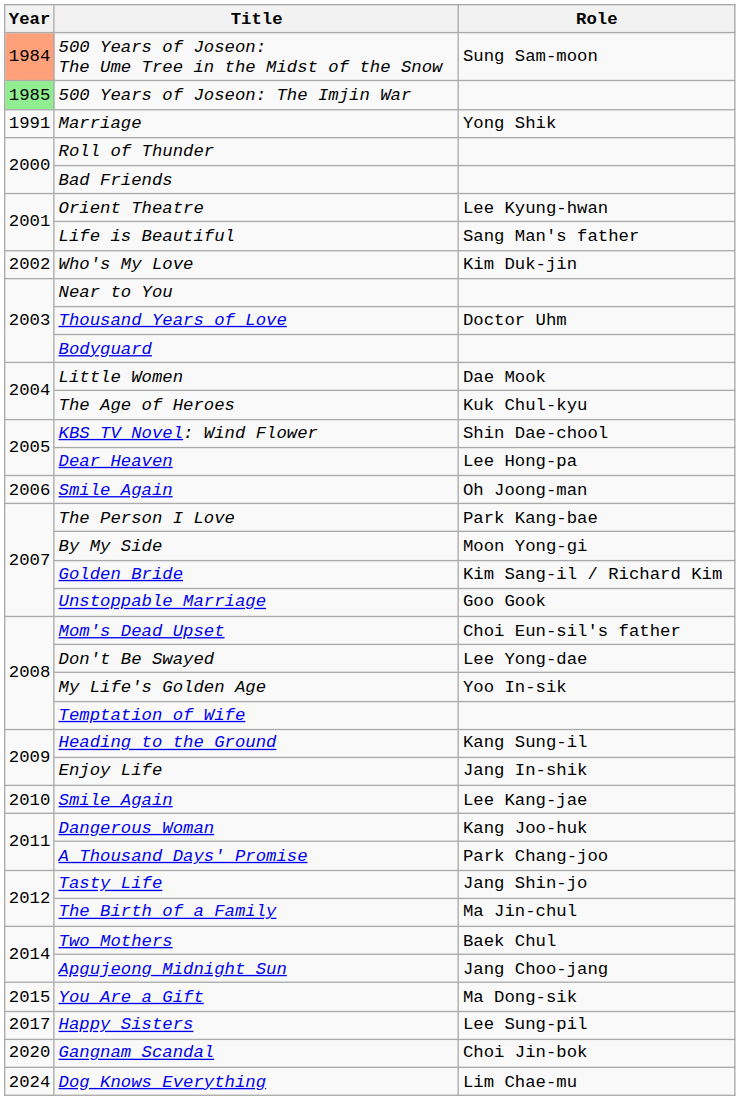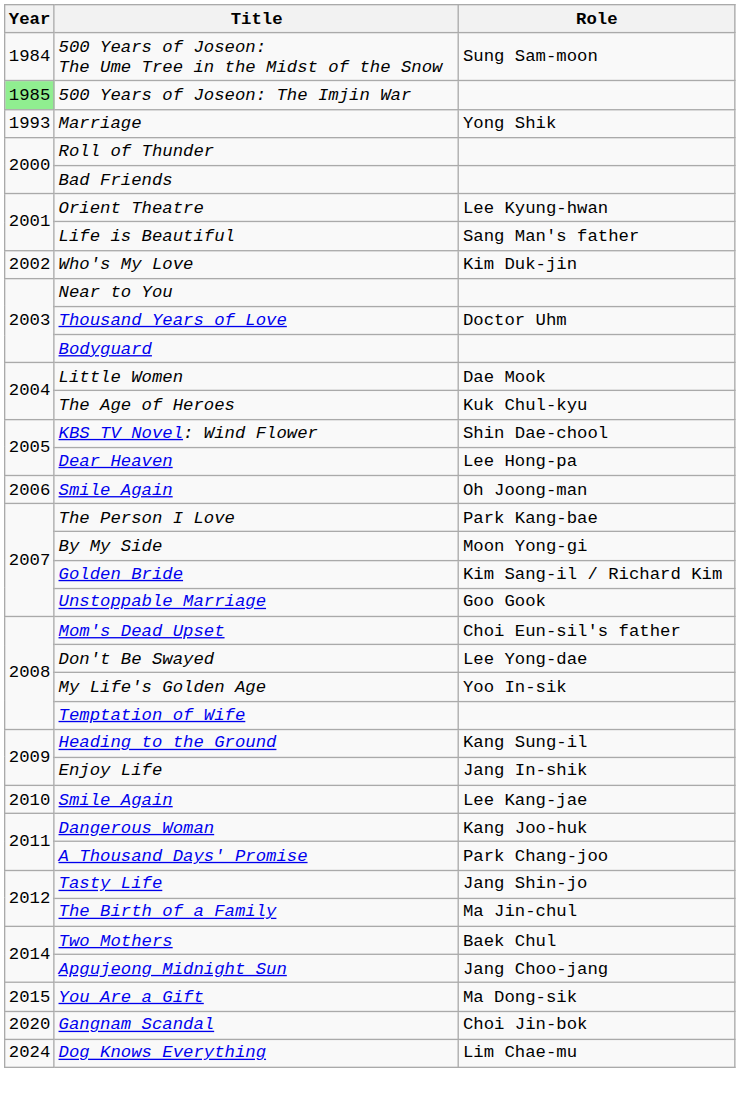 <table class="wikitable" style="width:550px">
 <tr>
 <th width=10>Year</th>
 <th>Title</th>
 <th>Role</th>
 </tr>
 <tr>
-<td style="background: lightsalmon;">1984</td>
+<td>1984</td>
 <td><em>500 Years of Joseon: <br> The Ume Tree in the Midst of the Snow</em></td>
 <td>Sung Sam-moon</td>
 </tr>
 <tr>
 <td style="background: lightgreen;">1985</td>
 <td><em>500 Years of Joseon: The Imjin War</em></td>
 <td></td>
 </tr>
 <tr>
-<td>1991</td>
+<td>1993</td>
 <td><em>Marriage</em></td>
 <td>Yong Shik</td>
 </tr>
 <tr>
 <td rowspan="2">2000</td>
 <td><em>Roll of Thunder</em></td>
 <td></td>
 </tr>
 <tr>
 <td><em>Bad Friends</em></td>
 <td></td>
 </tr>
 <tr>
 <td rowspan="2">2001</td>
 <td><em>Orient Theatre</em></td>
 <td>Lee Kyung-hwan</td>
 </tr>
 <tr>
 <td><em>Life is Beautiful</em></td>
 <td>Sang Man's father</td>
 </tr>
 <tr>
 <td>2002</td>
 <td><em>Who's My Love</em></td>
 <td>Kim Duk-jin</td>
 </tr>
 <tr>
 <td rowspan="3">2003</td>
 <td><em>Near to You</em></td>
 <td></td>
 </tr>
 <tr>
 <td><em><a href='#'>Thousand Years of Love</a></em></td>
 <td>Doctor Uhm</td>
 </tr>
 <tr>
 <td><em><a href='#'>Bodyguard</a></em></td>
 <td></td>
 </tr>
 <tr>
 <td rowspan="2">2004</td>
 <td><em>Little Women</em></td>
 <td>Dae Mook</td>
 </tr>
 <tr>
 <td><em>The Age of Heroes</em></td>
 <td>Kuk Chul-kyu</td>
 </tr>
 <tr>
 <td rowspan="2">2005</td>
 <td><em><a href='#'>KBS TV Novel</a>: Wind Flower</em></td>
 <td>Shin Dae-chool</td>
 </tr>
 <tr>
 <td><em><a href='#'>Dear Heaven</a></em></td>
 <td>Lee Hong-pa</td>
 </tr>
 <tr>
 <td>2006</td>
 <td><em><a href='#'>Smile Again</a></em></td>
 <td>Oh Joong-man</td>
 </tr>
 <tr>
 <td rowspan="4">2007</td>
 <td><em>The Person I Love</em></td>
 <td>Park Kang-bae</td>
 </tr>
 <tr>
 <td><em>By My Side</em></td>
 <td>Moon Yong-gi</td>
 </tr>
 <tr>
 <td><em><a href='#'>Golden Bride</a></em></td>
 <td>Kim Sang-il / Richard Kim</td>
 </tr>
 <tr>
 <td><em><a href='#'>Unstoppable Marriage</a></em></td>
 <td>Goo Gook</td>
 </tr>
 <tr>
 <td rowspan="4">2008</td>
 <td><em><a href='#'>Mom's Dead Upset</a></em></td>
 <td>Choi Eun-sil's father</td>
 </tr>
 <tr>
 <td><em>Don't Be Swayed</em></td>
 <td>Lee Yong-dae</td>
 </tr>
 <tr>
 <td><em>My Life's Golden Age</em></td>
 <td>Yoo In-sik</td>
 </tr>
 <tr>
 <td><em><a href='#'>Temptation of Wife</a></em></td>
 <td></td>
 </tr>
 <tr>
 <td rowspan="2">2009</td>
 <td><em><a href='#'>Heading to the Ground</a></em></td>
 <td>Kang Sung-il</td>
 </tr>
 <tr>
 <td><em>Enjoy Life</em></td>
 <td>Jang In-shik</td>
 </tr>
 <tr>
 <td>2010</td>
 <td><em><a href='#'>Smile Again</a></em></td>
 <td>Lee Kang-jae</td>
 </tr>
 <tr>
 <td rowspan="2">2011</td>
 <td><em><a href='#'>Dangerous Woman</a></em></td>
 <td>Kang Joo-huk</td>
 </tr>
 <tr>
 <td><em><a href='#'>A Thousand Days' Promise</a></em></td>
 <td>Park Chang-joo</td>
 </tr>
 <tr>
 <td rowspan="2">2012</td>
 <td><em><a href='#'>Tasty Life</a></em></td>
 <td>Jang Shin-jo</td>
 </tr>
 <tr>
 <td><em><a href='#'>The Birth of a Family</a></em></td>
 <td>Ma Jin-chul</td>
 </tr>
 <tr>
 <td rowspan="2">2014</td>
 <td><em><a href='#'>Two Mothers</a></em></td>
 <td>Baek Chul</td>
 </tr>
 <tr>
 <td><em><a href='#'>Apgujeong Midnight Sun</a></em></td>
 <td>Jang Choo-jang</td>
 </tr>
 <tr>
 <td>2015</td>
 <td><em><a href='#'>You Are a Gift</a></em></td>
 <td>Ma Dong-sik</td>
 </tr>
 <tr>
-<td>2017</td>
-<td><em><a href='#'>Happy Sisters</a></em></td>
-<td>Lee Sung-pil</td>
-</tr>
-<tr>
 <td>2020</td>
 <td><em><a href='#'>Gangnam Scandal</a></em></td>
 <td>Choi Jin-bok</td>
 </tr>
 <tr>
 <td>2024</td>
 <td><em><a href='#'>Dog Knows Everything</a></em></td>
 <td>Lim Chae-mu</td>
 </tr>
 </table>
